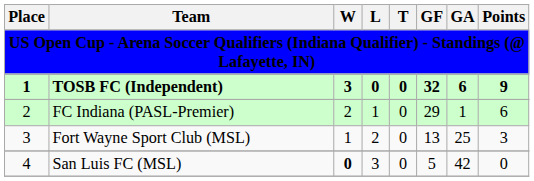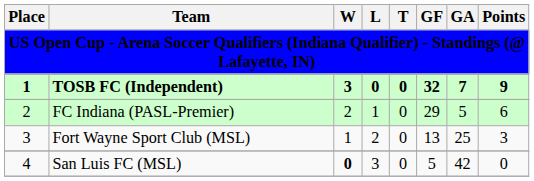 <table class="wikitable" style="text-align: center;">
 <tr>
 <th width="25">Place</th>
 <th width="275">Team</th>
 <th width="20">W</th>
 <th width="20">L</th>
 <th width="20">T</th>
 <th width="20">GF</th>
 <th width="20">GA</th>
 <th width="25">Points</th>
 </tr>
 <tr>
 <th style="background:blue;" colspan="9"><span>US Open Cup - Arena Soccer Qualifiers (Indiana Qualifier) - Standings (@ Lafayette, IN)</span></th>
 </tr>
 <tr>
 </tr>
 <tr style="background:#cfc;">
 <td><strong>1</strong></td>
 <td align=left><strong>TOSB FC (Independent)</strong></td>
 <td><strong>3</strong></td>
 <td><strong>0</strong></td>
 <td><strong>0</strong></td>
 <td><strong>32</strong></td>
-<td><strong>6</strong></td>
+<td><strong>7</strong></td>
 <td><strong>9</strong></td>
 </tr>
 <tr>
 </tr>
 <tr style="background:#cfc;">
 <td>2</td>
 <td align=left>FC Indiana (PASL-Premier)</td>
 <td>2</td>
 <td>1</td>
 <td>0</td>
 <td>29</td>
-<td>1</td>
+<td>5</td>
 <td>6</td>
 </tr>
 <tr>
 <td>3</td>
 <td align=left>Fort Wayne Sport Club (MSL)</td>
 <td>1</td>
 <td>2</td>
 <td>0</td>
 <td>13</td>
 <td>25</td>
 <td>3</td>
 </tr>
 <tr>
 </tr>
 <tr>
 <td>4</td>
 <td align=left>San Luis FC (MSL)</td>
 <td><strong>0</strong></td>
 <td>3</td>
 <td>0</td>
 <td>5</td>
 <td>42</td>
 <td>0</td>
 </tr>
 <tr>
 </tr>
 </table>
